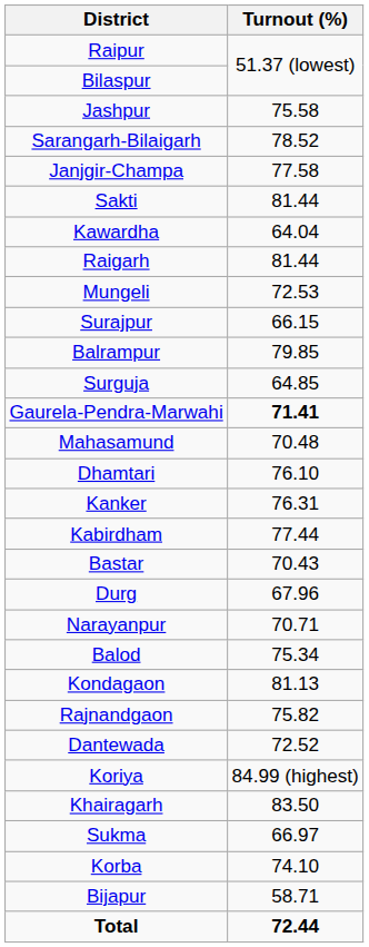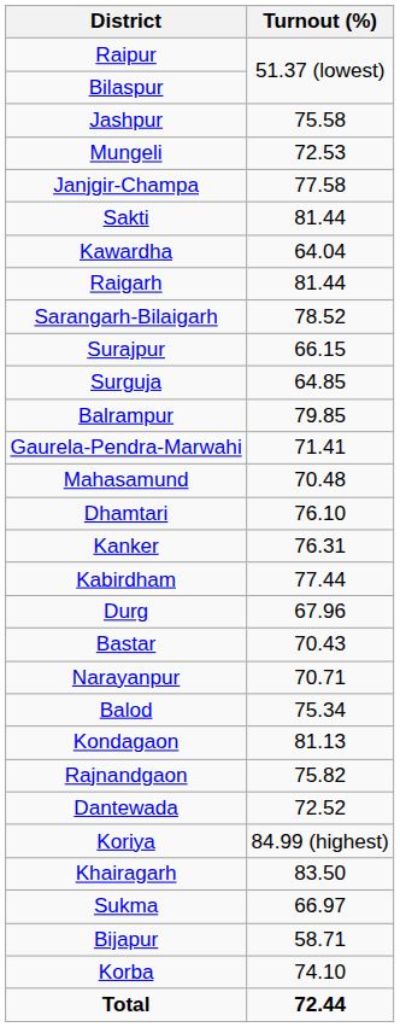 <table class="wikitable sortable" style="text-align:center;">
 <tr>
 <th>District</th>
 <th>Turnout (%)</th>
 </tr>
 <tr>
 <td><a href='#'>Raipur</a></td>
 <td rowspan="2">51.37 (lowest)</td>
 </tr>
 <tr>
 <td><a href='#'>Bilaspur</a></td>
 </tr>
 <tr>
 <td><a href='#'>Jashpur</a></td>
 <td>75.58</td>
 </tr>
 <tr>
-<td><a href='#'>Sarangarh-Bilaigarh</a></td>
-<td>78.52</td>
+<td><a href='#'>Mungeli</a></td>
+<td>72.53</td>
 </tr>
 <tr>
 <td><a href='#'>Janjgir-Champa</a></td>
 <td>77.58</td>
 </tr>
 <tr>
 <td><a href='#'>Sakti</a></td>
 <td>81.44</td>
 </tr>
 <tr>
 <td><a href='#'>Kawardha</a></td>
 <td>64.04</td>
 </tr>
 <tr>
 <td><a href='#'>Raigarh</a></td>
 <td>81.44</td>
 </tr>
 <tr>
-<td><a href='#'>Mungeli</a></td>
-<td>72.53</td>
+<td><a href='#'>Sarangarh-Bilaigarh</a></td>
+<td>78.52</td>
 </tr>
 <tr>
 <td><a href='#'>Surajpur</a></td>
 <td>66.15</td>
 </tr>
 <tr>
+<td><a href='#'>Surguja</a></td>
+<td>64.85</td>
+</tr>
+<tr>
 <td><a href='#'>Balrampur</a></td>
 <td>79.85</td>
 </tr>
 <tr>
-<td><a href='#'>Surguja</a></td>
-<td>64.85</td>
-</tr>
-<tr>
 <td><a href='#'>Gaurela-Pendra-Marwahi</a></td>
-<td><strong>71.41</strong></td>
+<td>71.41</td>
 </tr>
 <tr>
 <td><a href='#'>Mahasamund</a></td>
 <td>70.48</td>
 </tr>
 <tr>
 <td><a href='#'>Dhamtari</a></td>
 <td>76.10</td>
 </tr>
 <tr>
 <td><a href='#'>Kanker</a></td>
 <td>76.31</td>
 </tr>
 <tr>
 <td><a href='#'>Kabirdham</a></td>
 <td>77.44</td>
 </tr>
 <tr>
+<td><a href='#'>Durg</a></td>
+<td>67.96</td>
+</tr>
+<tr>
 <td><a href='#'>Bastar</a></td>
 <td>70.43</td>
-</tr>
-<tr>
-<td><a href='#'>Durg</a></td>
-<td>67.96</td>
 </tr>
 <tr>
 <td><a href='#'>Narayanpur</a></td>
 <td>70.71</td>
 </tr>
 <tr>
 <td><a href='#'>Balod</a></td>
 <td>75.34</td>
 </tr>
 <tr>
 <td><a href='#'>Kondagaon</a></td>
 <td>81.13</td>
 </tr>
 <tr>
 <td><a href='#'>Rajnandgaon</a></td>
 <td>75.82</td>
 </tr>
 <tr>
 <td><a href='#'>Dantewada</a></td>
 <td>72.52</td>
 </tr>
 <tr>
 <td><a href='#'>Koriya</a></td>
 <td>84.99 (highest)</td>
 </tr>
 <tr>
 <td><a href='#'>Khairagarh</a></td>
 <td>83.50</td>
 </tr>
 <tr>
 <td><a href='#'>Sukma</a></td>
 <td>66.97</td>
 </tr>
 <tr>
+<td><a href='#'>Bijapur</a></td>
+<td>58.71</td>
+</tr>
+<tr>
 <td><a href='#'>Korba</a></td>
 <td>74.10</td>
-</tr>
-<tr>
-<td><a href='#'>Bijapur</a></td>
-<td>58.71</td>
 </tr>
 <tr>
 <td><strong>Total</strong></td>
 <td><strong>72.44</strong></td>
 </tr>
 <tr>
 </tr>
 </table>
